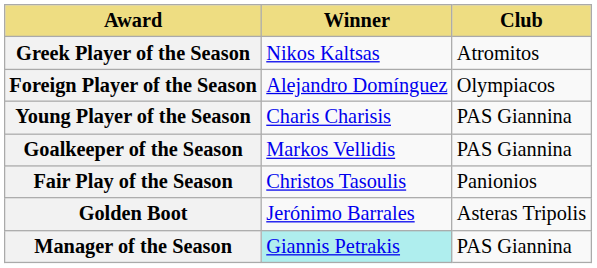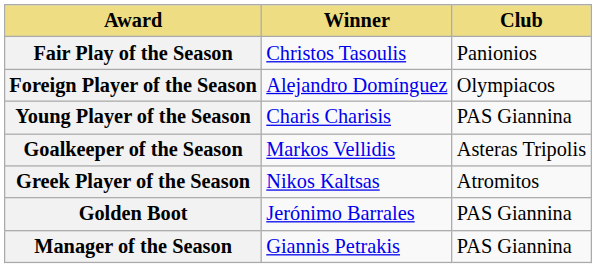 <table class="wikitable">
 <tr>
 <th style="background-color: #eedd82">Award</th>
 <th style="background-color: #eedd82">Winner</th>
 <th style="background-color: #eedd82">Club</th>
 </tr>
 <tr>
-<th>Greek Player of the Season</th>
-<td> <a href='#'>Nikos Kaltsas</a></td>
-<td>Atromitos</td>
+<th>Fair Play of the Season</th>
+<td> <a href='#'>Christos Tasoulis</a></td>
+<td>Panionios</td>
 </tr>
 <tr>
 <th>Foreign Player of the Season</th>
 <td> <a href='#'>Alejandro Domínguez</a></td>
 <td>Olympiacos</td>
 </tr>
 <tr>
 <th>Young Player of the Season</th>
 <td> <a href='#'>Charis Charisis</a></td>
 <td>PAS Giannina</td>
 </tr>
 <tr>
 <th>Goalkeeper of the Season</th>
 <td> <a href='#'>Markos Vellidis</a></td>
-<td>PAS Giannina</td>
+<td>Asteras Tripolis</td>
 </tr>
 <tr>
-<th>Fair Play of the Season</th>
-<td> <a href='#'>Christos Tasoulis</a></td>
-<td>Panionios</td>
+<th>Greek Player of the Season</th>
+<td> <a href='#'>Nikos Kaltsas</a></td>
+<td>Atromitos</td>
 </tr>
 <tr>
 <th>Golden Boot</th>
 <td> <a href='#'>Jerónimo Barrales</a></td>
-<td>Asteras Tripolis</td>
+<td>PAS Giannina</td>
 </tr>
 <tr>
 <th>Manager of the Season</th>
-<td style="background: paleturquoise;"> <a href='#'>Giannis Petrakis</a></td>
+<td> <a href='#'>Giannis Petrakis</a></td>
 <td>PAS Giannina</td>
 </tr>
 </table>
